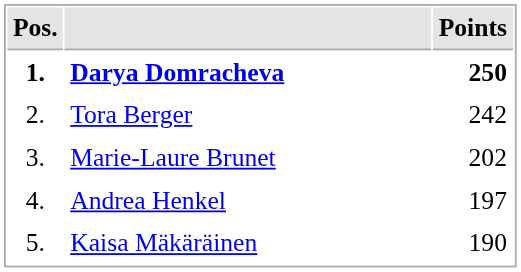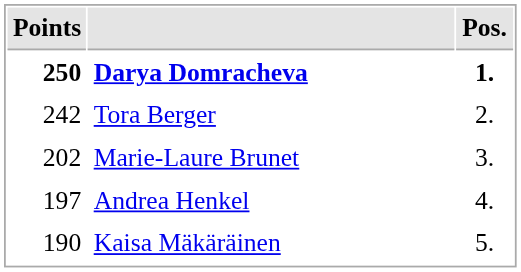 <table cellspacing="1" cellpadding="3" style="border:1px solid #AAAAAA;font-size:90%">
 <tr bgcolor="#E4E4E4">
+<th style="border-bottom:1px solid #AAAAAA" width=20>Points</th>
+<th style="border-bottom:1px solid #AAAAAA" width=200></th>
 <th style="border-bottom:1px solid #AAAAAA" width=10>Pos.</th>
-<th style="border-bottom:1px solid #AAAAAA" width=200></th>
-<th style="border-bottom:1px solid #AAAAAA" width=20>Points</th>
 </tr>
 <tr>
+<td align="right"><strong>250</strong></td>
+<td> <strong><a href='#'>Darya Domracheva</a></strong></td>
 <td align="center"><strong>1.</strong></td>
-<td> <strong><a href='#'>Darya Domracheva</a></strong></td>
-<td align="right"><strong>250</strong></td>
 </tr>
 <tr>
+<td align="right">242</td>
+<td> <a href='#'>Tora Berger</a></td>
 <td align="center">2.</td>
-<td> <a href='#'>Tora Berger</a></td>
-<td align="right">242</td>
 </tr>
 <tr>
+<td align="right">202</td>
+<td> <a href='#'>Marie-Laure Brunet</a></td>
 <td align="center">3.</td>
-<td> <a href='#'>Marie-Laure Brunet</a></td>
-<td align="right">202</td>
 </tr>
 <tr>
+<td align="right">197</td>
+<td> <a href='#'>Andrea Henkel</a></td>
 <td align="center">4.</td>
-<td> <a href='#'>Andrea Henkel</a></td>
-<td align="right">197</td>
 </tr>
 <tr>
+<td align="right">190</td>
+<td> <a href='#'>Kaisa Mäkäräinen</a></td>
 <td align="center">5.</td>
-<td> <a href='#'>Kaisa Mäkäräinen</a></td>
-<td align="right">190</td>
 </tr>
 </table>
